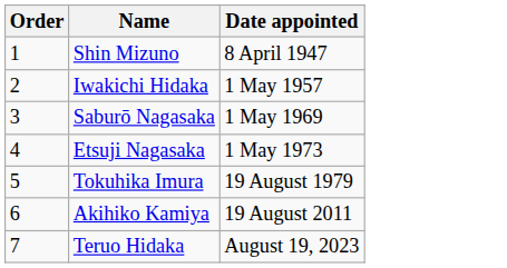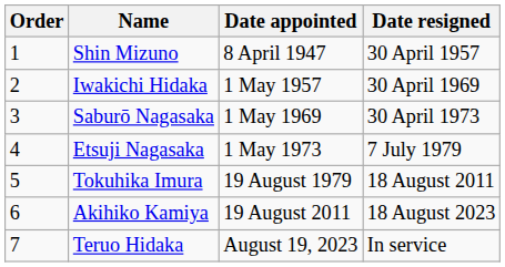 <table class="wikitable">
 <tr>
 <th>Order</th>
 <th>Name</th>
 <th>Date appointed</th>
+<th>Date resigned</th>
 </tr>
 <tr>
 <td>1</td>
 <td><a href='#'>Shin Mizuno</a></td>
 <td>8 April 1947</td>
+<td>30 April 1957</td>
 </tr>
 <tr>
 <td>2</td>
 <td><a href='#'>Iwakichi Hidaka</a></td>
 <td>1 May 1957</td>
+<td>30 April 1969</td>
 </tr>
 <tr>
 <td>3</td>
 <td><a href='#'>Saburō Nagasaka</a></td>
 <td>1 May 1969</td>
+<td>30 April 1973</td>
 </tr>
 <tr>
 <td>4</td>
 <td><a href='#'>Etsuji Nagasaka</a></td>
 <td>1 May 1973</td>
+<td>7 July 1979</td>
 </tr>
 <tr>
 <td>5</td>
 <td><a href='#'>Tokuhika Imura</a></td>
 <td>19 August 1979</td>
+<td>18 August 2011</td>
 </tr>
 <tr>
 <td>6</td>
 <td><a href='#'>Akihiko Kamiya</a></td>
 <td>19 August 2011</td>
+<td>18 August 2023</td>
 </tr>
 <tr>
 <td>7</td>
 <td><a href='#'>Teruo Hidaka</a></td>
 <td>August 19, 2023</td>
+<td>In service</td>
 </tr>
 </table>
